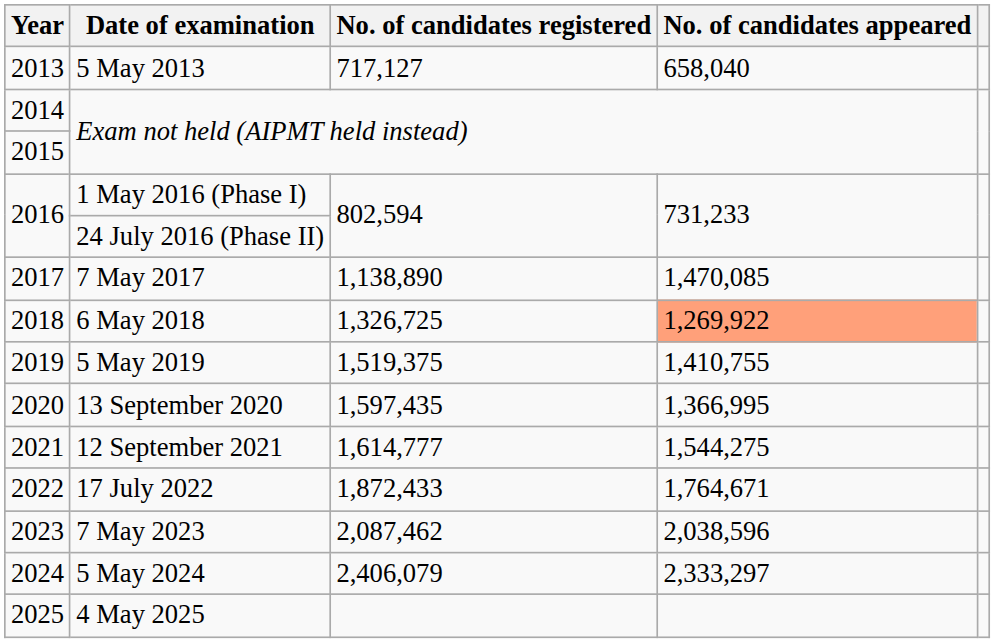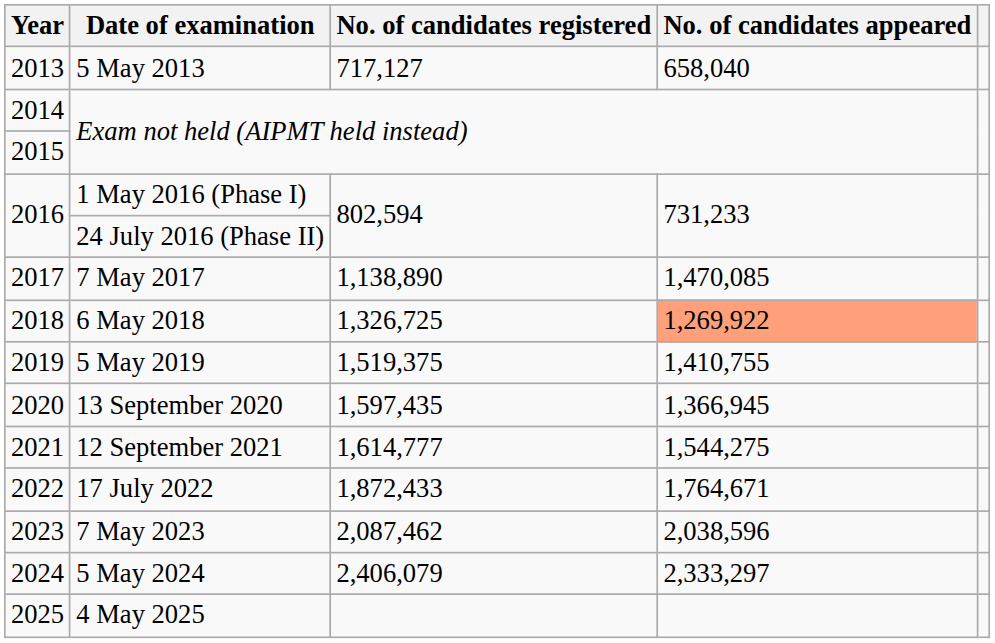 <table class="wikitable">
 <tr>
 <th>Year</th>
 <th>Date of examination</th>
 <th>No. of candidates registered</th>
 <th>No. of candidates appeared</th>
 <th></th>
 </tr>
 <tr>
 <td>2013</td>
 <td>5 May 2013</td>
 <td>717,127</td>
 <td>658,040</td>
 <td></td>
 </tr>
 <tr>
 <td>2014</td>
 <td colspan="3" rowspan="2"><em>Exam not held (AIPMT held instead)</em></td>
 <td rowspan="2"></td>
 </tr>
 <tr>
 <td>2015</td>
 </tr>
 <tr>
 <td rowspan="2">2016</td>
 <td>1 May 2016 (Phase I)</td>
 <td rowspan="2">802,594</td>
 <td rowspan="2">731,233</td>
 <td rowspan="2"></td>
 </tr>
 <tr>
 <td>24 July 2016 (Phase II)</td>
 </tr>
 <tr>
 <td>2017</td>
 <td>7 May 2017</td>
 <td>1,138,890</td>
 <td>1,470,085</td>
 <td></td>
 </tr>
 <tr>
 <td>2018</td>
 <td>6 May 2018</td>
 <td>1,326,725</td>
 <td style="background: lightsalmon;">1,269,922</td>
 <td></td>
 </tr>
 <tr>
 <td>2019</td>
 <td>5 May 2019</td>
 <td>1,519,375</td>
 <td>1,410,755</td>
 <td></td>
 </tr>
 <tr>
 <td>2020</td>
 <td>13 September 2020</td>
 <td>1,597,435</td>
-<td>1,366,995</td>
+<td>1,366,945</td>
 <td></td>
 </tr>
 <tr>
 <td>2021</td>
 <td>12 September 2021</td>
 <td>1,614,777</td>
 <td>1,544,275</td>
 <td></td>
 </tr>
 <tr>
 <td>2022</td>
 <td>17 July 2022</td>
 <td>1,872,433</td>
 <td>1,764,671</td>
 <td></td>
 </tr>
 <tr>
 <td>2023</td>
 <td>7 May 2023</td>
 <td>2,087,462</td>
 <td>2,038,596</td>
 <td></td>
 </tr>
 <tr>
 <td>2024</td>
 <td>5 May 2024</td>
 <td>2,406,079</td>
 <td>2,333,297</td>
 <td></td>
 </tr>
 <tr>
 <td>2025</td>
 <td>4 May 2025</td>
 <td></td>
 <td></td>
 <td></td>
 </tr>
 </table>
